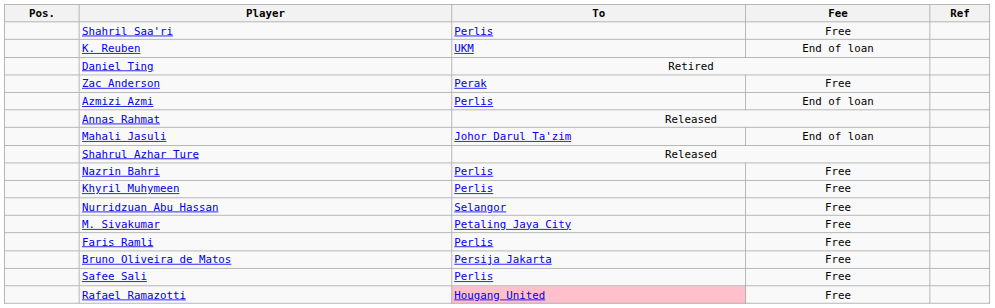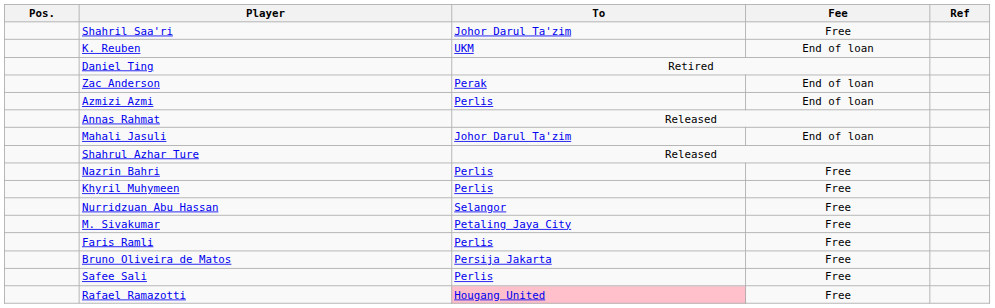 <table class="wikitable" style="text-align:center;width:75%;">
 <tr>
 <th>Pos.</th>
 <th>Player</th>
 <th>To</th>
 <th>Fee</th>
 <th>Ref</th>
 </tr>
 <tr>
 <td></td>
 <td align=left> <a href='#'>Shahril Saa'ri</a></td>
-<td align=left> <a href='#'>Perlis</a></td>
+<td align=left> <a href='#'>Johor Darul Ta'zim</a></td>
 <td>Free</td>
 <td></td>
 </tr>
 <tr>
 <td></td>
 <td align=left> <a href='#'>K. Reuben</a></td>
 <td align=left> <a href='#'>UKM</a></td>
 <td>End of loan</td>
 <td></td>
 </tr>
 <tr>
 <td></td>
 <td align=left> <a href='#'>Daniel Ting</a></td>
 <td colspan=2>Retired</td>
 <td></td>
 </tr>
 <tr>
 <td></td>
 <td align=left> <a href='#'>Zac Anderson</a></td>
 <td align=left> <a href='#'>Perak</a></td>
-<td>Free</td>
+<td>End of loan</td>
 <td></td>
 </tr>
 <tr>
 <td></td>
 <td align=left> <a href='#'>Azmizi Azmi</a></td>
 <td align=left> <a href='#'>Perlis</a></td>
 <td>End of loan</td>
 <td></td>
 </tr>
 <tr>
 <td></td>
 <td align=left> <a href='#'>Annas Rahmat</a></td>
 <td colspan=2>Released</td>
 <td></td>
 </tr>
 <tr>
 <td></td>
 <td align=left> <a href='#'>Mahali Jasuli</a></td>
 <td align=left> <a href='#'>Johor Darul Ta'zim</a></td>
 <td>End of loan</td>
 <td></td>
 </tr>
 <tr>
 <td></td>
 <td align=left> <a href='#'>Shahrul Azhar Ture</a></td>
 <td colspan=2>Released</td>
 <td></td>
 </tr>
 <tr>
 <td></td>
 <td align=left> <a href='#'>Nazrin Bahri</a></td>
 <td align=left> <a href='#'>Perlis</a></td>
 <td>Free</td>
 <td></td>
 </tr>
 <tr>
 <td></td>
 <td align=left> <a href='#'>Khyril Muhymeen</a></td>
 <td align=left> <a href='#'>Perlis</a></td>
 <td>Free</td>
 <td></td>
 </tr>
 <tr>
 <td></td>
 <td align=left> <a href='#'>Nurridzuan Abu Hassan</a></td>
 <td align=left> <a href='#'>Selangor</a></td>
 <td>Free</td>
 <td></td>
 </tr>
 <tr>
 <td></td>
 <td align=left> <a href='#'>M. Sivakumar</a></td>
 <td align=left> <a href='#'>Petaling Jaya City</a></td>
 <td>Free</td>
 <td></td>
 </tr>
 <tr>
 <td></td>
 <td align=left> <a href='#'>Faris Ramli</a></td>
 <td align=left> <a href='#'>Perlis</a></td>
 <td>Free</td>
 <td></td>
 </tr>
 <tr>
 <td></td>
 <td align=left> <a href='#'>Bruno Oliveira de Matos</a></td>
 <td align=left> <a href='#'>Persija Jakarta</a></td>
 <td>Free</td>
 <td></td>
 </tr>
 <tr>
 <td></td>
 <td align=left> <a href='#'>Safee Sali</a></td>
 <td align=left> <a href='#'>Perlis</a></td>
 <td>Free</td>
 <td></td>
 </tr>
 <tr>
 <td></td>
 <td align=left> <a href='#'>Rafael Ramazotti</a></td>
 <td align=left style="background: pink;"> <a href='#'>Hougang United</a></td>
 <td>Free</td>
 <td></td>
 </tr>
 </table>
